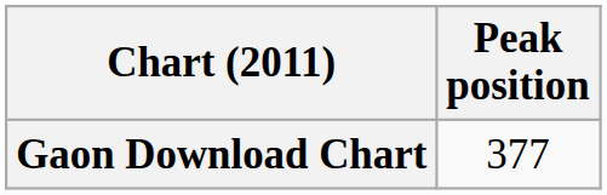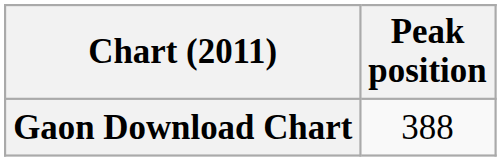 <table class="wikitable plainrowheaders sortable" style="text-align:center;" border="1">
 <tr>
 <th scope="col">Chart (2011)</th>
 <th scope="col">Peak<br>position</th>
 </tr>
 <tr>
 <th scope="row">Gaon Download Chart</th>
-<td>377</td>
+<td>388</td>
 </tr>
 </table>
